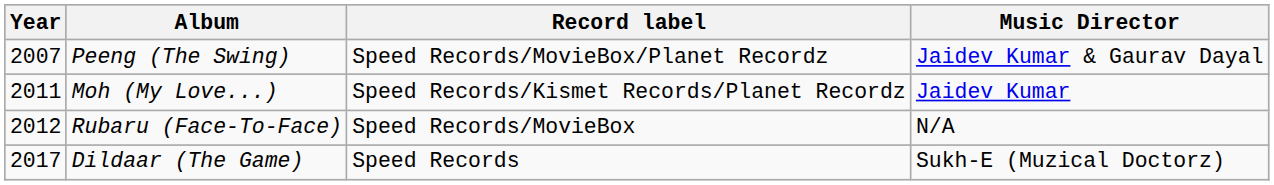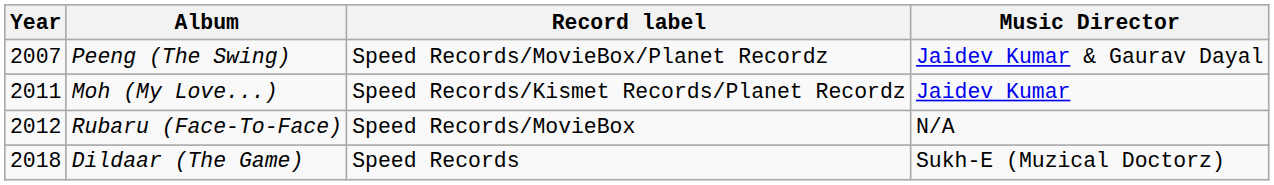 <table class=wikitable>
 <tr>
 <th>Year</th>
 <th>Album</th>
 <th>Record label</th>
 <th>Music Director</th>
 </tr>
 <tr>
 <td>2007</td>
 <td><em>Peeng (The Swing)</em></td>
 <td>Speed Records/MovieBox/Planet Recordz</td>
 <td><a href='#'>Jaidev Kumar</a> & Gaurav Dayal</td>
 </tr>
 <tr>
 <td>2011</td>
 <td><em>Moh (My Love...)</em></td>
 <td>Speed Records/Kismet Records/Planet Recordz</td>
 <td><a href='#'>Jaidev Kumar</a></td>
 </tr>
 <tr>
 <td>2012</td>
 <td><em>Rubaru (Face-To-Face)</em></td>
 <td>Speed Records/MovieBox</td>
 <td>N/A</td>
 </tr>
 <tr>
-<td>2017</td>
+<td>2018</td>
 <td><em>Dildaar (The Game)</em></td>
 <td>Speed Records</td>
 <td>Sukh-E (Muzical Doctorz)</td>
 </tr>
 </table>
